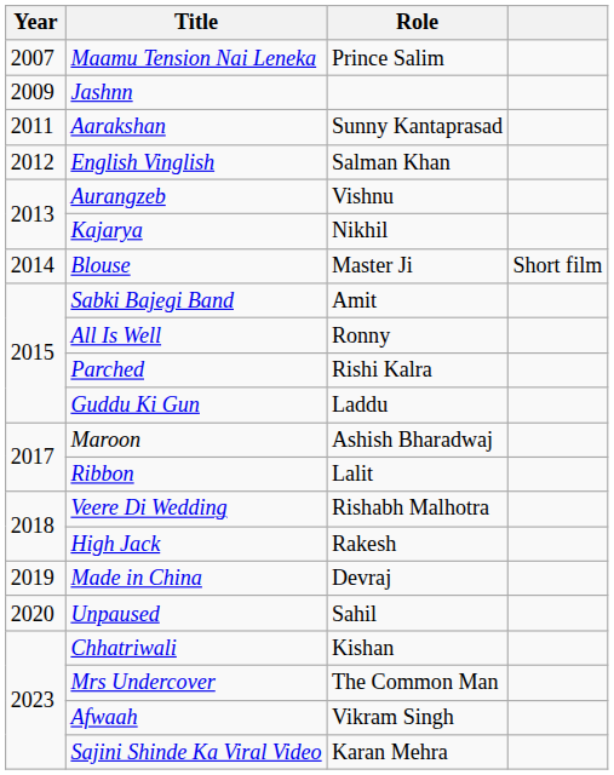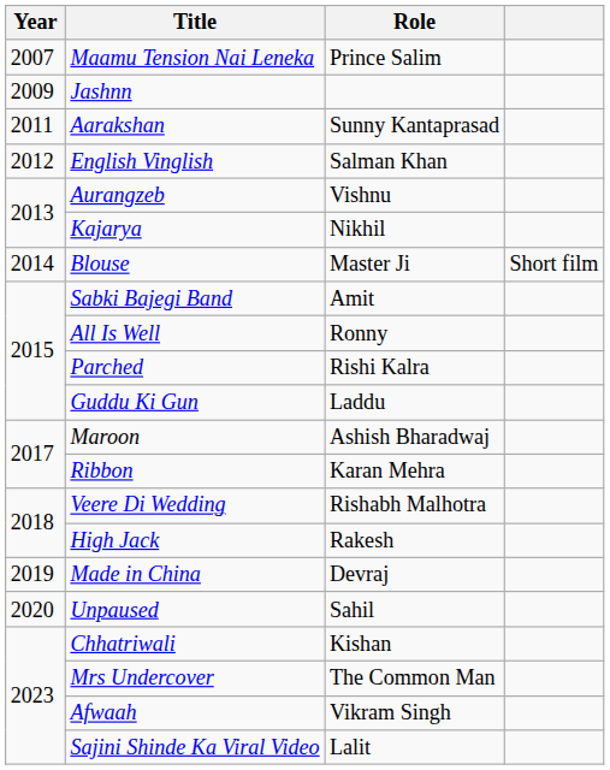 <table class="wikitable plainrowheaders sortable">
 <tr>
 <th scope="col" width="10%">Year</th>
 <th scope="col">Title</th>
 <th scope="col">Role</th>
 <th scope="col" class="unsortable"></th>
 </tr>
 <tr>
 <td>2007</td>
 <td><em><a href='#'>Maamu Tension Nai Leneka</a></em></td>
 <td>Prince Salim</td>
 <td></td>
 </tr>
 <tr>
 <td>2009</td>
 <td><em><a href='#'>Jashnn</a></em></td>
 <td></td>
 <td></td>
 </tr>
 <tr>
 <td>2011</td>
 <td><em><a href='#'>Aarakshan</a></em></td>
 <td>Sunny Kantaprasad</td>
 <td></td>
 </tr>
 <tr>
 <td>2012</td>
 <td><em><a href='#'>English Vinglish</a></em></td>
 <td>Salman Khan</td>
 <td></td>
 </tr>
 <tr>
 <td rowspan="2">2013</td>
 <td><em><a href='#'>Aurangzeb</a></em></td>
 <td>Vishnu</td>
 <td></td>
 </tr>
 <tr>
 <td><em><a href='#'>Kajarya</a></em></td>
 <td>Nikhil</td>
 <td></td>
 </tr>
 <tr>
 <td>2014</td>
 <td><em><a href='#'>Blouse</a></em></td>
 <td>Master Ji</td>
 <td>Short film</td>
 </tr>
 <tr>
 <td rowspan="4">2015</td>
 <td><em><a href='#'>Sabki Bajegi Band</a></em></td>
 <td>Amit</td>
 <td></td>
 </tr>
 <tr>
 <td><a href='#'><em>All Is Well</em></a></td>
 <td>Ronny</td>
 <td></td>
 </tr>
 <tr>
 <td><em><a href='#'>Parched</a></em></td>
 <td>Rishi Kalra</td>
 <td></td>
 </tr>
 <tr>
 <td><em><a href='#'>Guddu Ki Gun</a></em></td>
 <td>Laddu</td>
 <td></td>
 </tr>
 <tr>
 <td rowspan="2">2017</td>
 <td><em>Maroon</em></td>
 <td>Ashish Bharadwaj</td>
 <td></td>
 </tr>
 <tr>
 <td><em><a href='#'>Ribbon</a></em></td>
-<td>Lalit</td>
+<td>Karan Mehra</td>
 <td></td>
 </tr>
 <tr>
 <td rowspan="2">2018</td>
 <td><em><a href='#'>Veere Di Wedding</a></em></td>
 <td>Rishabh Malhotra</td>
 <td></td>
 </tr>
 <tr>
 <td><em><a href='#'>High Jack</a></em></td>
 <td>Rakesh</td>
 <td></td>
 </tr>
 <tr>
 <td>2019</td>
 <td><em><a href='#'>Made in China</a></em></td>
 <td>Devraj</td>
 <td></td>
 </tr>
 <tr>
 <td>2020</td>
 <td><em><a href='#'>Unpaused</a></em></td>
 <td>Sahil</td>
 <td></td>
 </tr>
 <tr>
 <td rowspan="4">2023</td>
 <td><em><a href='#'>Chhatriwali</a></em></td>
 <td>Kishan</td>
 <td></td>
 </tr>
 <tr>
 <td><em><a href='#'>Mrs Undercover</a></em></td>
 <td>The Common Man</td>
 <td></td>
 </tr>
 <tr>
 <td><em><a href='#'>Afwaah</a></em></td>
 <td>Vikram Singh</td>
 <td></td>
 </tr>
 <tr>
 <td><em><a href='#'>Sajini Shinde Ka Viral Video</a></em></td>
-<td>Karan Mehra</td>
+<td>Lalit</td>
 <td></td>
 </tr>
 </table>
